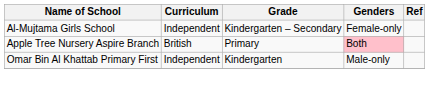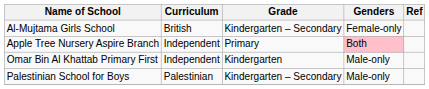 <table class="wikitable">
 <tr>
 <th>Name of School</th>
 <th>Curriculum</th>
 <th>Grade</th>
 <th>Genders</th>
 <th>Ref</th>
 </tr>
 <tr>
 <td>Al-Mujtama Girls School</td>
-<td>Independent</td>
+<td>British</td>
 <td>Kindergarten – Secondary</td>
 <td>Female-only</td>
 <td></td>
 </tr>
 <tr>
 <td>Apple Tree Nursery Aspire Branch</td>
-<td>British</td>
+<td>Independent</td>
 <td>Primary</td>
 <td style="background: pink;">Both</td>
 <td></td>
 </tr>
 <tr>
 <td>Omar Bin Al Khattab Primary First</td>
 <td>Independent</td>
 <td>Kindergarten</td>
 <td>Male-only</td>
 <td></td>
 </tr>
 <tr>
+<td>Palestinian School for Boys</td>
+<td>Palestinian</td>
+<td>Kindergarten – Secondary</td>
+<td>Male-only</td>
+<td></td>
+</tr>
+<tr>
 </tr>
 </table>
